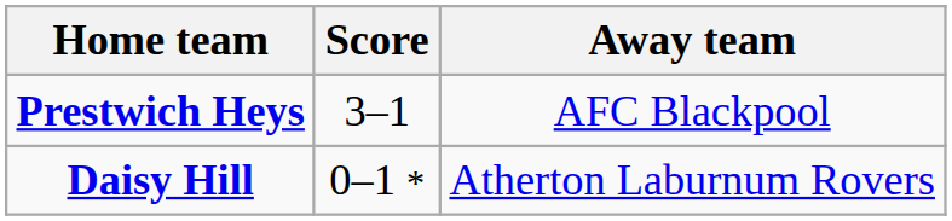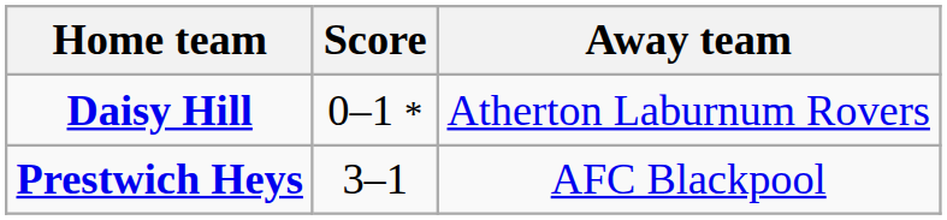 <table class="wikitable" style="text-align: center">
 <tr>
 <th>Home team</th>
 <th>Score</th>
 <th>Away team</th>
 </tr>
 <tr>
+<td><strong><a href='#'>Daisy Hill</a></strong></td>
+<td>0–1 <small>*</small></td>
+<td><a href='#'>Atherton Laburnum Rovers</a></td>
+</tr>
+<tr>
 <td><strong><a href='#'>Prestwich Heys</a></strong></td>
 <td>3–1</td>
 <td><a href='#'>AFC Blackpool</a></td>
 </tr>
-<tr>
-<td><strong><a href='#'>Daisy Hill</a></strong></td>
-<td>0–1 <small>*</small></td>
-<td><a href='#'>Atherton Laburnum Rovers</a></td>
-</tr>
 </table>
